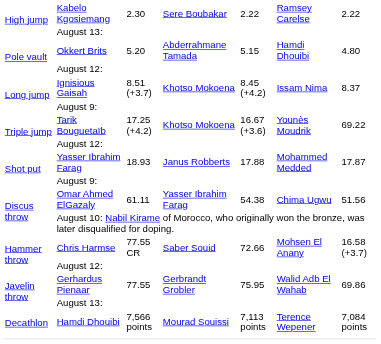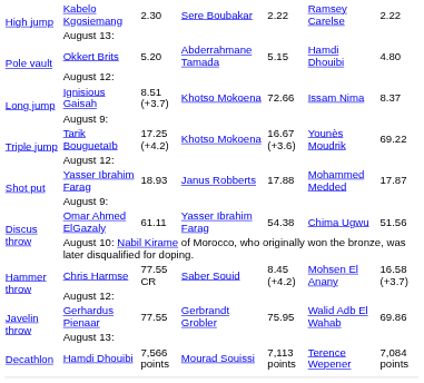 <table>
 <tr>
 <td rowspan=2><a href='#'>High jump</a><br></td>
 <td><a href='#'>Kabelo Kgosiemang</a> <br> </td>
 <td>2.30</td>
 <td><a href='#'>Sere Boubakar</a> <br> </td>
 <td>2.22</td>
 <td><a href='#'>Ramsey Carelse</a> <br> </td>
 <td>2.22</td>
 </tr>
 <tr>
 <td colspan=6>August 13:</td>
 </tr>
 <tr>
 <td rowspan=2><a href='#'>Pole vault</a><br></td>
 <td><a href='#'>Okkert Brits</a> <br> </td>
 <td>5.20</td>
 <td><a href='#'>Abderrahmane Tamada</a> <br> </td>
 <td>5.15</td>
 <td><a href='#'>Hamdi Dhouibi</a> <br> </td>
 <td>4.80</td>
 </tr>
 <tr>
 <td colspan=6>August 12:</td>
 </tr>
 <tr>
 <td rowspan=2><a href='#'>Long jump</a><br></td>
 <td><a href='#'>Ignisious Gaisah</a> <br> </td>
 <td>8.51 (+3.7)</td>
 <td><a href='#'>Khotso Mokoena</a> <br> </td>
-<td>8.45 (+4.2)</td>
+<td>72.66</td>
 <td><a href='#'>Issam Nima</a> <br> </td>
 <td>8.37</td>
 </tr>
 <tr>
 <td colspan=6>August 9:</td>
 </tr>
 <tr>
 <td rowspan=2><a href='#'>Triple jump</a><br></td>
 <td><a href='#'>Tarik Bouguetaïb</a> <br> </td>
 <td>17.25 (+4.2)</td>
 <td><a href='#'>Khotso Mokoena</a> <br> </td>
 <td>16.67 (+3.6)</td>
 <td><a href='#'>Younès Moudrik</a> <br> </td>
 <td>69.22</td>
 </tr>
 <tr>
 <td colspan=6>August 12:</td>
 </tr>
 <tr>
 <td rowspan=2><a href='#'>Shot put</a><br></td>
 <td><a href='#'>Yasser Ibrahim Farag</a> <br> </td>
 <td>18.93</td>
 <td><a href='#'>Janus Robberts</a> <br> </td>
 <td>17.88</td>
 <td><a href='#'>Mohammed Medded</a> <br> </td>
 <td>17.87</td>
 </tr>
 <tr>
 <td colspan=6>August 9:</td>
 </tr>
 <tr>
 <td rowspan=2><a href='#'>Discus throw</a><br></td>
 <td><a href='#'>Omar Ahmed ElGazaly</a> <br> </td>
 <td>61.11</td>
 <td><a href='#'>Yasser Ibrahim Farag</a> <br> </td>
 <td>54.38</td>
 <td><a href='#'>Chima Ugwu</a> <br> </td>
 <td>51.56</td>
 </tr>
 <tr>
 <td colspan=6>August 10: <a href='#'>Nabil Kirame</a> of Morocco, who originally won the bronze, was later disqualified for doping.</td>
 </tr>
 <tr>
 <td rowspan=2><a href='#'>Hammer throw</a><br></td>
 <td><a href='#'>Chris Harmse</a> <br> </td>
 <td>77.55 CR</td>
 <td><a href='#'>Saber Souid</a> <br> </td>
-<td>72.66</td>
+<td>8.45 (+4.2)</td>
 <td><a href='#'>Mohsen El Anany</a> <br> </td>
 <td>16.58 (+3.7)</td>
 </tr>
 <tr>
 <td colspan=6>August 12:</td>
 </tr>
 <tr>
 <td rowspan=2><a href='#'>Javelin throw</a><br></td>
 <td><a href='#'>Gerhardus Pienaar</a> <br> </td>
 <td>77.55</td>
 <td><a href='#'>Gerbrandt Grobler</a> <br> </td>
 <td>75.95</td>
 <td><a href='#'>Walid Adb El Wahab</a> <br> </td>
 <td>69.86</td>
 </tr>
 <tr>
 <td colspan=6>August 13:</td>
 </tr>
 <tr>
 <td rowspan=2><a href='#'>Decathlon</a><br></td>
 <td><a href='#'>Hamdi Dhouibi</a> <br> </td>
 <td>7,566 points</td>
 <td><a href='#'>Mourad Souissi</a> <br> </td>
 <td>7,113 points</td>
 <td><a href='#'>Terence Wepener</a> <br> </td>
 <td>7,084 points</td>
 </tr>
 <tr>
 <td colspan=6></td>
 </tr>
 <tr>
 </tr>
 <tr bgcolor= e8e8e8>
 <td colspan=7></td>
 </tr>
 </table>
